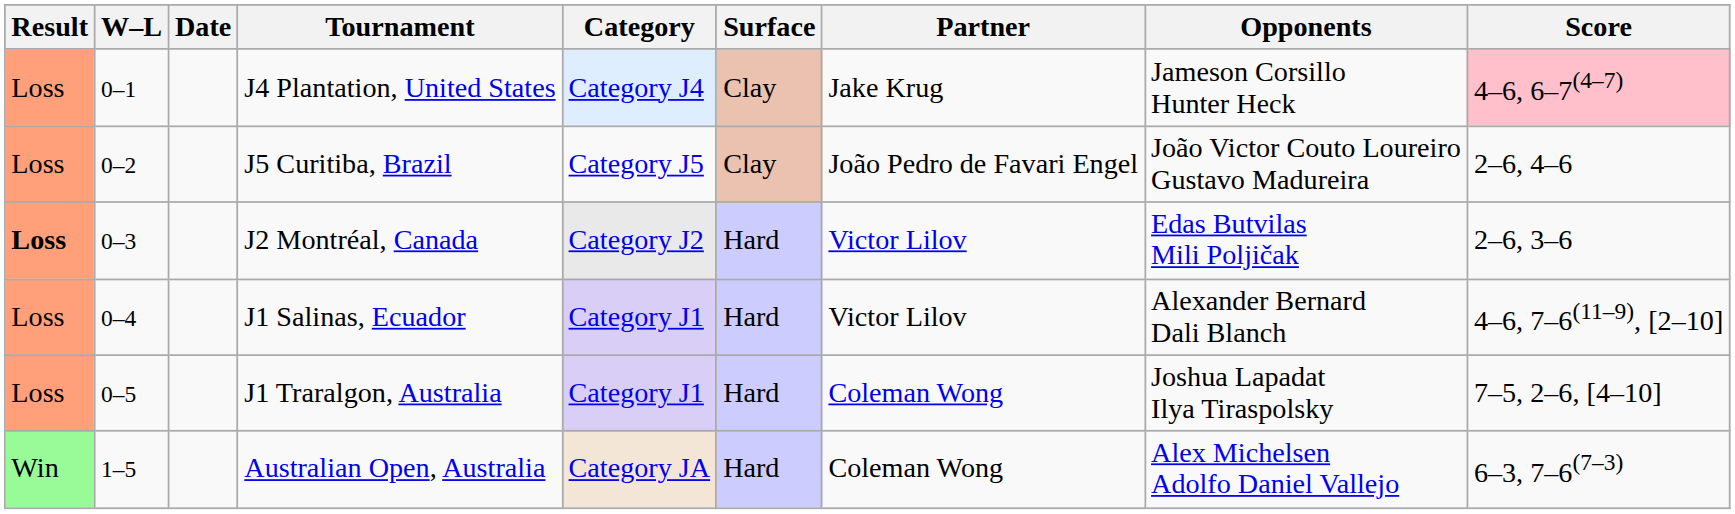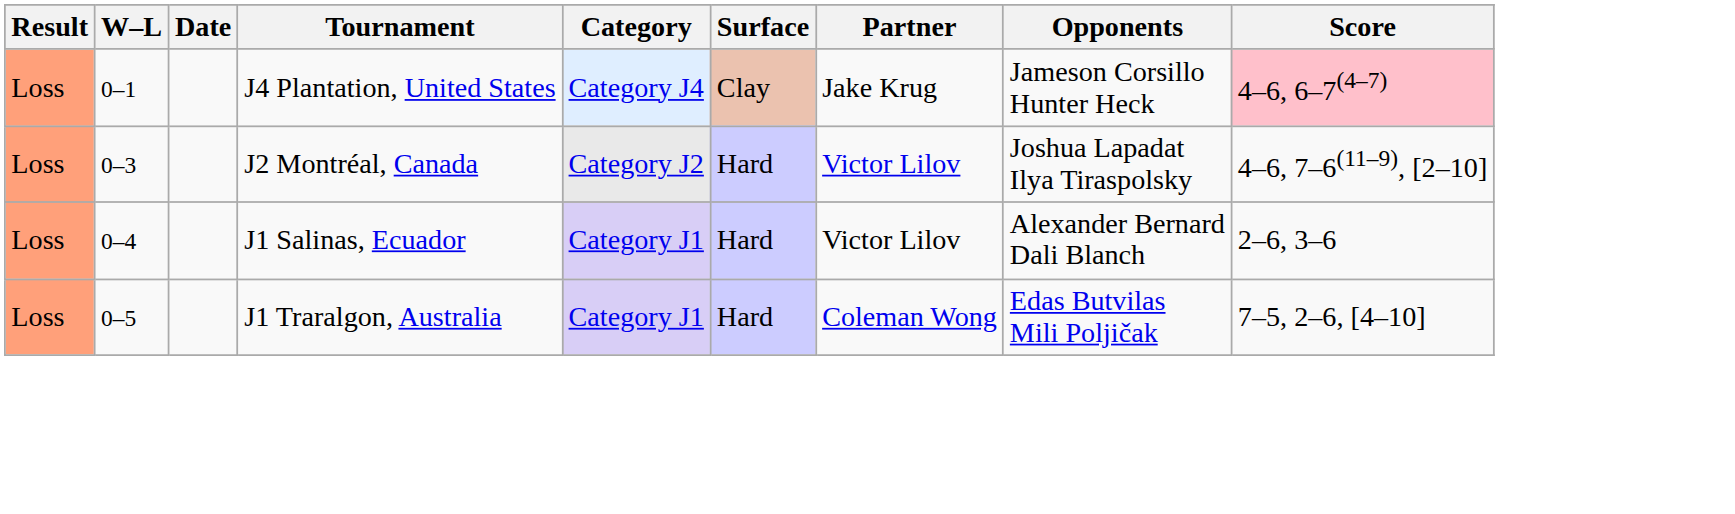 <table class="sortable wikitable">
 <tr>
 <th>Result</th>
 <th class="unsortable">W–L</th>
 <th>Date</th>
 <th>Tournament</th>
 <th>Category</th>
 <th>Surface</th>
 <th>Partner</th>
 <th>Opponents</th>
 <th class="unsortable">Score</th>
 </tr>
 <tr>
 <td bgcolor="FFA07A">Loss</td>
 <td><small>0–1</small></td>
 <td></td>
 <td>J4 Plantation, <a href='#'>United States</a></td>
 <td bgcolor="dfeeff"><a href='#'>Category J4</a></td>
 <td bgcolor=EBC2AF>Clay</td>
 <td> Jake Krug</td>
 <td> Jameson Corsillo <br>  Hunter Heck</td>
 <td style="background: pink;">4–6, 6–7<sup>(4–7)</sup></td>
 </tr>
 <tr>
 <td bgcolor="FFA07A">Loss</td>
-<td><small>0–2</small></td>
-<td></td>
-<td>J5 Curitiba, <a href='#'>Brazil</a></td>
-<td><a href='#'>Category J5</a></td>
-<td bgcolor=EBC2AF>Clay</td>
-<td> João Pedro de Favari Engel</td>
-<td> João Victor Couto Loureiro <br>  Gustavo Madureira</td>
-<td>2–6, 4–6</td>
-</tr>
-<tr>
-<td bgcolor="FFA07A"><strong>Loss</strong></td>
 <td><small>0–3</small></td>
 <td></td>
 <td>J2 Montréal, <a href='#'>Canada</a></td>
 <td bgcolor="e9e9e9"><a href='#'>Category J2</a></td>
 <td bgcolor=CCCCFF>Hard</td>
 <td> <a href='#'>Victor Lilov</a></td>
-<td> <a href='#'>Edas Butvilas</a> <br>  <a href='#'>Mili Poljičak</a></td>
-<td>2–6, 3–6</td>
+<td> Joshua Lapadat <br>  Ilya Tiraspolsky</td>
+<td>4–6, 7–6<sup>(11–9)</sup>, [2–10]</td>
 </tr>
 <tr>
 <td bgcolor="FFA07A">Loss</td>
 <td><small>0–4</small></td>
 <td></td>
 <td>J1 Salinas, <a href='#'>Ecuador</a></td>
 <td bgcolor="d8cef6"><a href='#'>Category J1</a></td>
 <td bgcolor=CCCCFF>Hard</td>
 <td> Victor Lilov</td>
 <td> Alexander Bernard <br>  Dali Blanch</td>
-<td>4–6, 7–6<sup>(11–9)</sup>, [2–10]</td>
+<td>2–6, 3–6</td>
 </tr>
 <tr>
 <td bgcolor="FFA07A">Loss</td>
 <td><small>0–5</small></td>
 <td></td>
 <td>J1 Traralgon, <a href='#'>Australia</a></td>
 <td bgcolor="d8cef6"><a href='#'>Category J1</a></td>
 <td bgcolor=CCCCFF>Hard</td>
 <td> <a href='#'>Coleman Wong</a></td>
-<td> Joshua Lapadat <br>  Ilya Tiraspolsky</td>
+<td> <a href='#'>Edas Butvilas</a> <br>  <a href='#'>Mili Poljičak</a></td>
 <td>7–5, 2–6, [4–10]</td>
 </tr>
-<tr>
-<td bgcolor="98fb98">Win</td>
-<td><small>1–5</small></td>
-<td><a href='#'></a></td>
-<td><a href='#'>Australian Open</a>, <a href='#'>Australia</a></td>
-<td bgcolor="F3E6D7"><a href='#'>Category JA</a></td>
-<td bgcolor=CCCCFF>Hard</td>
-<td> Coleman Wong</td>
-<td> <a href='#'>Alex Michelsen</a> <br>  <a href='#'>Adolfo Daniel Vallejo</a></td>
-<td>6–3, 7–6<sup>(7–3)</sup></td>
-</tr>
 </table>
